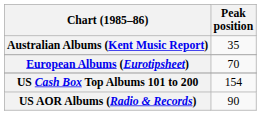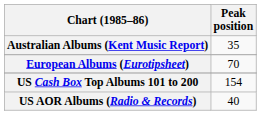 <table class="wikitable sortable plainrowheaders" style="text-align:center">
 <tr>
 <th scope="col">Chart (1985–86)</th>
 <th scope="col">Peak<br>position</th>
 </tr>
 <tr>
 <th scope="row">Australian Albums (<a href='#'>Kent Music Report</a>)</th>
 <td>35</td>
 </tr>
 <tr>
 </tr>
 <tr>
 <th scope="row"><a href='#'>European Albums</a> (<em><a href='#'>Eurotipsheet</a></em>)</th>
 <td>70</td>
 </tr>
 <tr>
 </tr>
 <tr>
 </tr>
 <tr>
 <th scope="row">US <em><a href='#'>Cash Box</a></em> Top Albums 101 to 200</th>
 <td>154</td>
 </tr>
 <tr>
 <th scope="row">US AOR Albums (<em><a href='#'>Radio & Records</a></em>)</th>
-<td>90</td>
+<td>40</td>
 </tr>
 </table>
